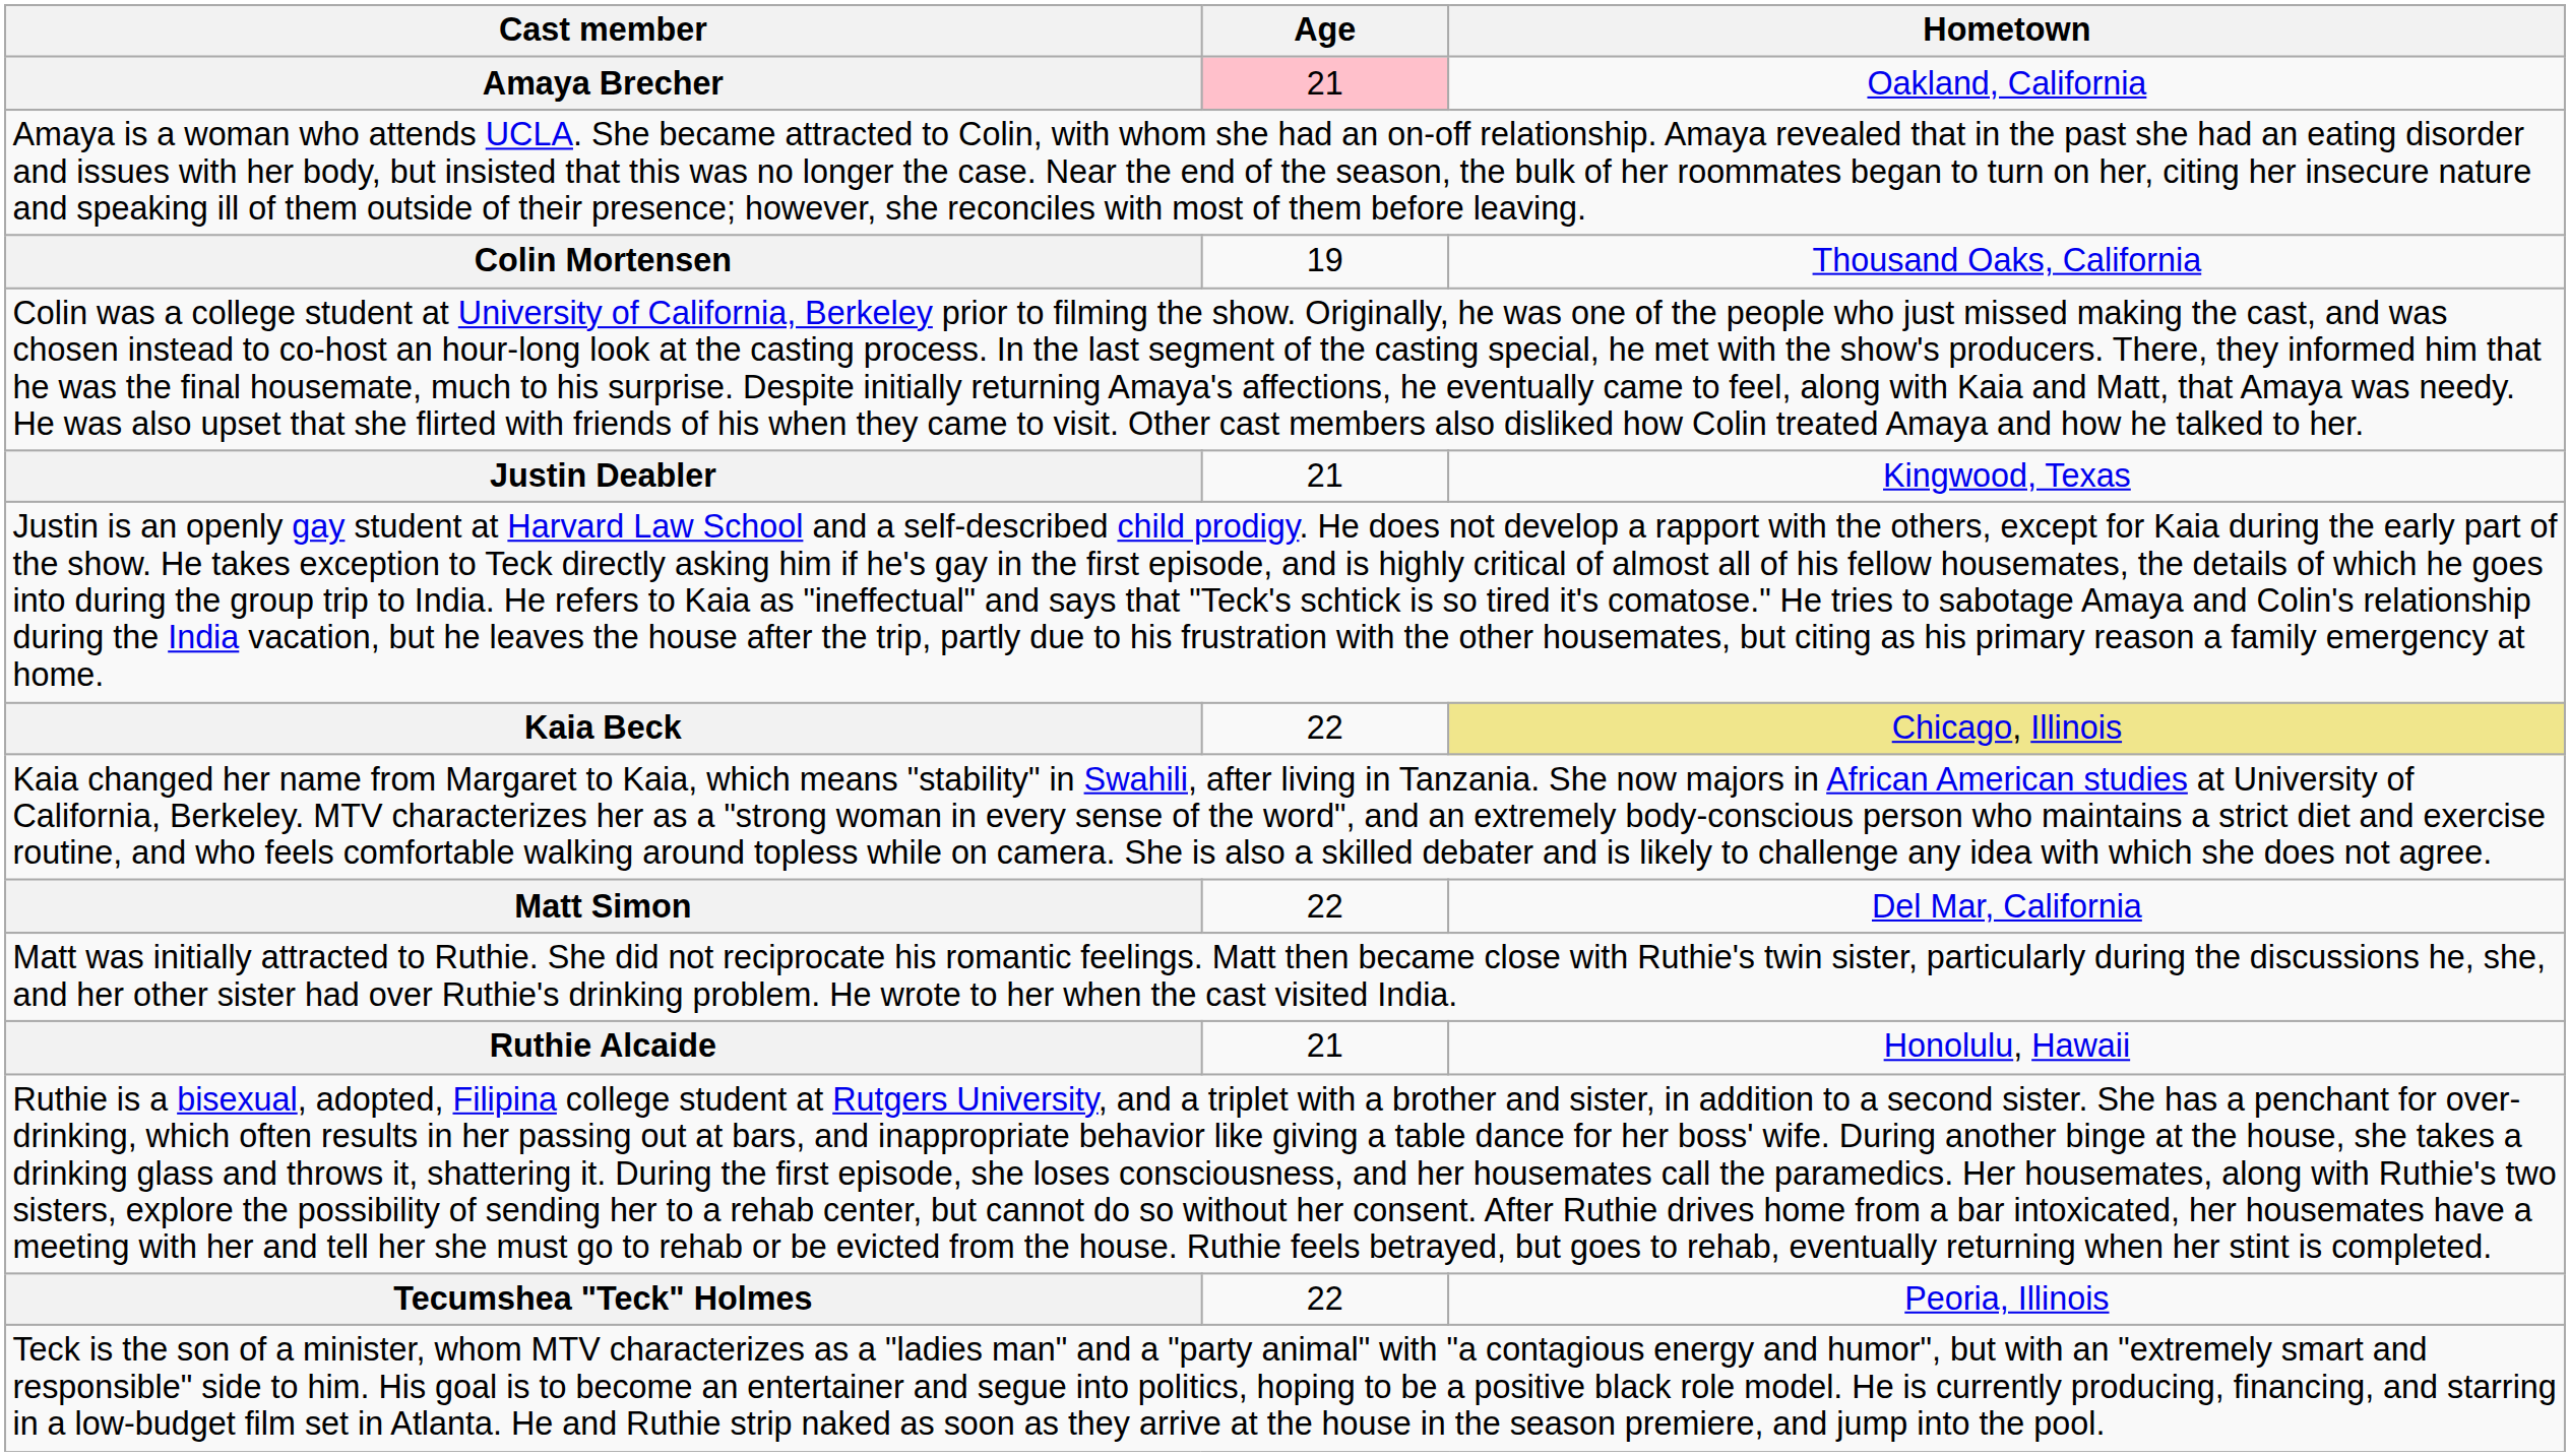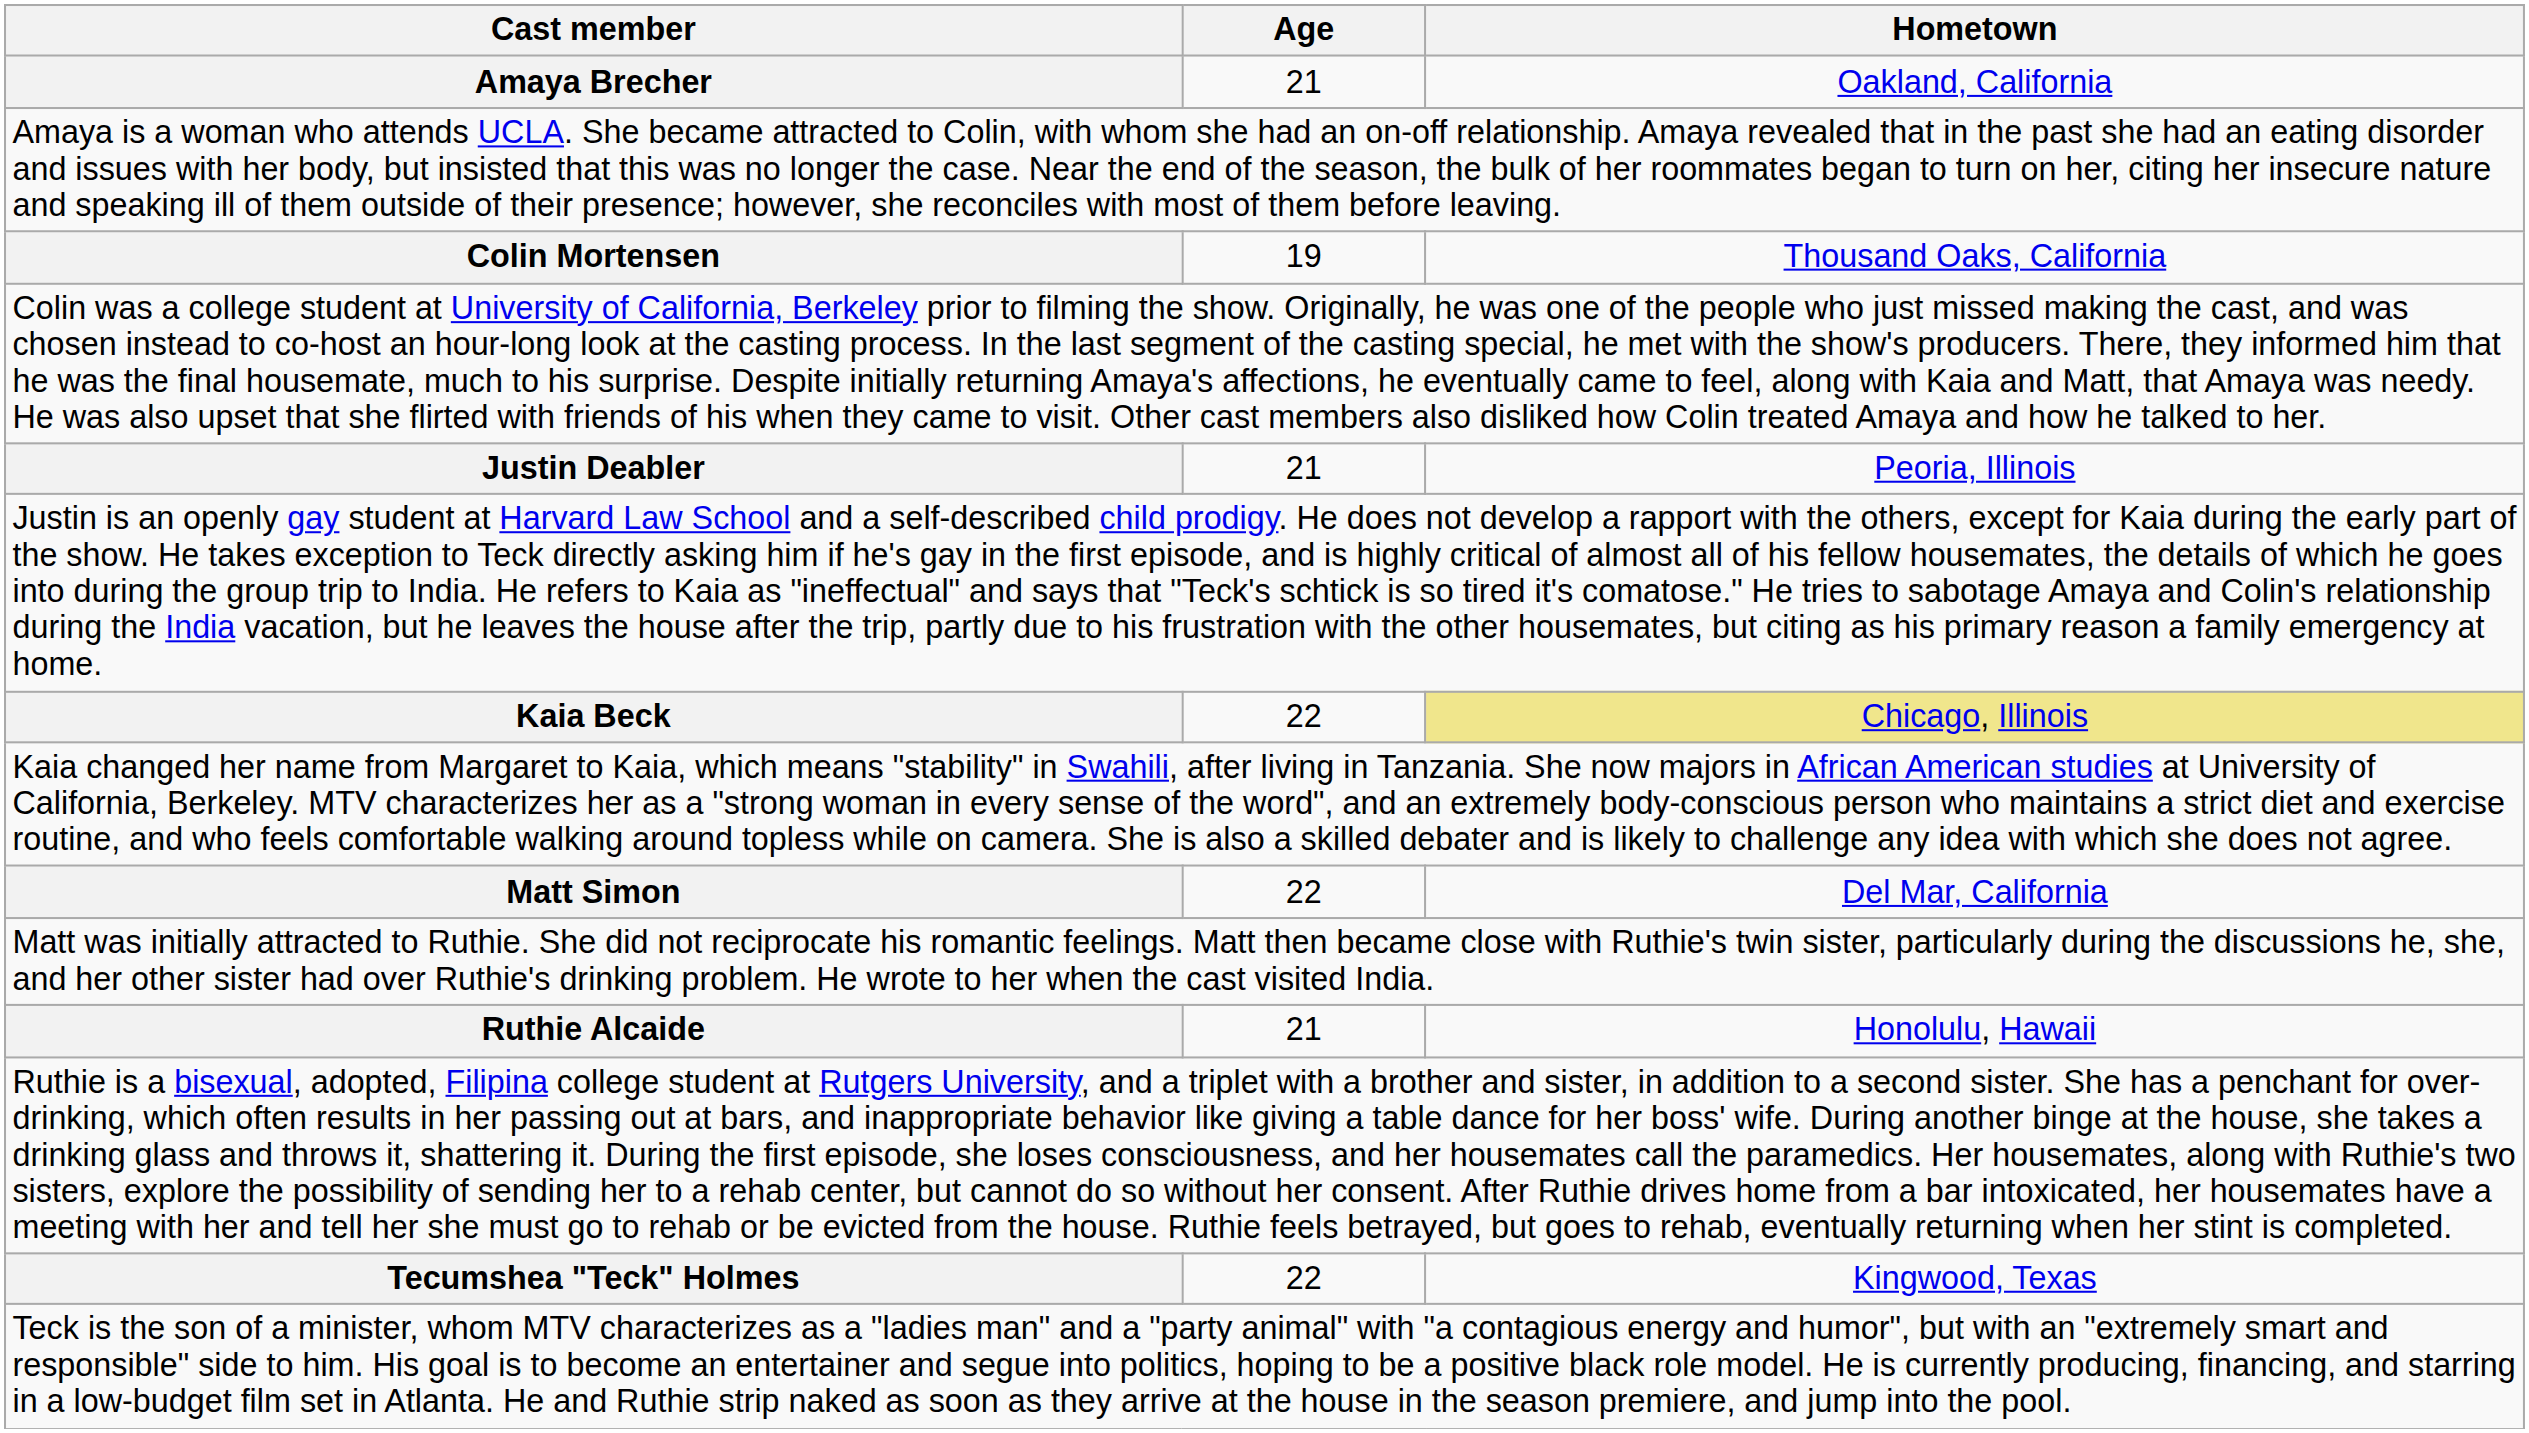 <table class="wikitable sortable" style="text-align:center;">
 <tr>
 <th scope="col">Cast member</th>
 <th scope="col">Age</th>
 <th scope="col">Hometown</th>
 </tr>
 <tr>
 <th scope="row">Amaya Brecher</th>
-<td style="background: pink;">21</td>
+<td>21</td>
 <td><a href='#'>Oakland, California</a></td>
 </tr>
 <tr class="expand-child">
 <td colspan="3" align="left">Amaya is a woman who attends <a href='#'>UCLA</a>. She became attracted to Colin, with whom she had an on-off relationship. Amaya revealed that in the past she had an eating disorder and issues with her body, but insisted that this was no longer the case. Near the end of the season, the bulk of her roommates began to turn on her, citing her insecure nature and speaking ill of them outside of their presence; however, she reconciles with most of them before leaving.</td>
 </tr>
 <tr>
 <th scope="row">Colin Mortensen</th>
 <td>19</td>
 <td><a href='#'>Thousand Oaks, California</a></td>
 </tr>
 <tr class="expand-child">
 <td colspan="3" align="left">Colin was a college student at <a href='#'>University of California, Berkeley</a> prior to filming the show. Originally, he was one of the people who just missed making the cast, and was chosen instead to co-host an hour-long look at the casting process. In the last segment of the casting special, he met with the show's producers. There, they informed him that he was the final housemate, much to his surprise. Despite initially returning Amaya's affections, he eventually came to feel, along with Kaia and Matt, that Amaya was needy. He was also upset that she flirted with friends of his when they came to visit. Other cast members also disliked how Colin treated Amaya and how he talked to her.</td>
 </tr>
 <tr>
 <th scope="row">Justin Deabler</th>
 <td>21</td>
-<td><a href='#'>Kingwood, Texas</a></td>
+<td><a href='#'>Peoria, Illinois</a></td>
 </tr>
 <tr class="expand-child">
 <td colspan="3" align="left">Justin is an openly <a href='#'>gay</a> student at <a href='#'>Harvard Law School</a> and a self-described <a href='#'>child prodigy</a>. He does not develop a rapport with the others, except for Kaia during the early part of the show. He takes exception to Teck directly asking him if he's gay in the first episode, and is highly critical of almost all of his fellow housemates, the details of which he goes into during the group trip to India. He refers to Kaia as "ineffectual" and says that "Teck's schtick is so tired it's comatose." He tries to sabotage Amaya and Colin's relationship during the <a href='#'>India</a> vacation, but he leaves the house after the trip, partly due to his frustration with the other housemates, but citing as his primary reason a family emergency at home.</td>
 </tr>
 <tr>
 <th scope="row">Kaia Beck</th>
 <td>22</td>
 <td style="background: khaki;"><a href='#'>Chicago</a>, <a href='#'>Illinois</a></td>
 </tr>
 <tr class="expand-child">
 <td colspan="3" align="left">Kaia changed her name from Margaret to Kaia, which means "stability" in <a href='#'>Swahili</a>, after living in Tanzania. She now majors in <a href='#'>African American studies</a> at University of California, Berkeley. MTV characterizes her as a "strong woman in every sense of the word", and an extremely body-conscious person who maintains a strict diet and exercise routine, and who feels comfortable walking around topless while on camera. She is also a skilled debater and is likely to challenge any idea with which she does not agree.</td>
 </tr>
 <tr>
 <th scope="row">Matt Simon</th>
 <td>22</td>
 <td><a href='#'>Del Mar, California</a></td>
 </tr>
 <tr class="expand-child">
 <td colspan="3" align="left">Matt was initially attracted to Ruthie. She did not reciprocate his romantic feelings. Matt then became close with Ruthie's twin sister, particularly during the discussions he, she, and her other sister had over Ruthie's drinking problem. He wrote to her when the cast visited India.</td>
 </tr>
 <tr>
 <th scope="row">Ruthie Alcaide</th>
 <td>21</td>
 <td><a href='#'>Honolulu</a>, <a href='#'>Hawaii</a></td>
 </tr>
 <tr class="expand-child">
 <td colspan="3" align="left">Ruthie is a <a href='#'>bisexual</a>, adopted, <a href='#'>Filipina</a> college student at <a href='#'>Rutgers University</a>, and a triplet with a brother and sister, in addition to a second sister. She has a penchant for over-drinking, which often results in her passing out at bars, and inappropriate behavior like giving a table dance for her boss' wife. During another binge at the house, she takes a drinking glass and throws it, shattering it. During the first episode, she loses consciousness, and her housemates call the paramedics. Her housemates, along with Ruthie's two sisters, explore the possibility of sending her to a rehab center, but cannot do so without her consent. After Ruthie drives home from a bar intoxicated, her housemates have a meeting with her and tell her she must go to rehab or be evicted from the house. Ruthie feels betrayed, but goes to rehab, eventually returning when her stint is completed.</td>
 </tr>
 <tr>
 <th scope="row">Tecumshea "Teck" Holmes</th>
 <td>22</td>
-<td><a href='#'>Peoria, Illinois</a></td>
+<td><a href='#'>Kingwood, Texas</a></td>
 </tr>
 <tr class="expand-child">
 <td colspan="3" align="left">Teck is the son of a minister, whom MTV characterizes as a "ladies man" and a "party animal" with "a contagious energy and humor", but with an "extremely smart and responsible" side to him. His goal is to become an entertainer and segue into politics, hoping to be a positive black role model. He is currently producing, financing, and starring in a low-budget film set in Atlanta. He and Ruthie strip naked as soon as they arrive at the house in the season premiere, and jump into the pool.</td>
 </tr>
 </table>
